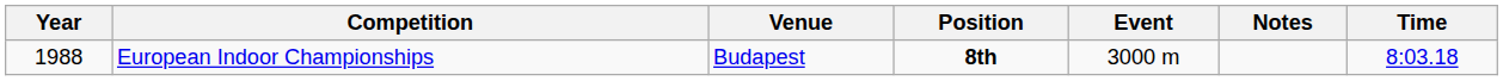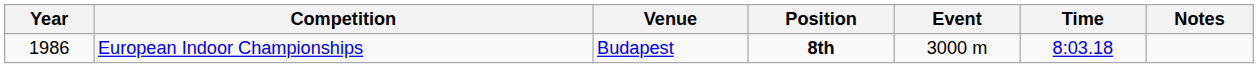 <table class="wikitable" width=50% style="font-size:90%; text-align:center;">
 <tr>
 <th>Year</th>
 <th>Competition</th>
 <th>Venue</th>
 <th>Position</th>
 <th>Event</th>
+<th>Time</th>
 <th>Notes</th>
-<th>Time</th>
 </tr>
 <tr>
-<td>1988</td>
+<td>1986</td>
 <td align=left><a href='#'>European Indoor Championships</a></td>
 <td align=left> <a href='#'>Budapest</a></td>
 <td><strong>8th</strong></td>
 <td>3000 m</td>
+<td><a href='#'>8:03.18</a></td>
 <td></td>
-<td><a href='#'>8:03.18</a></td>
 </tr>
 </table>
